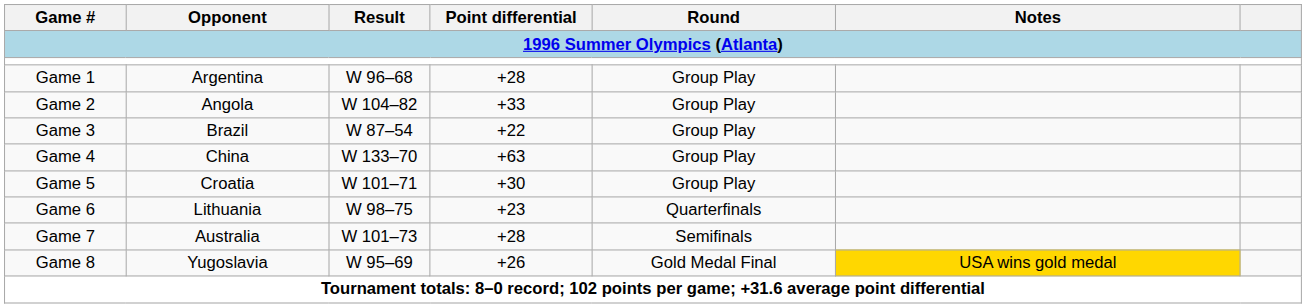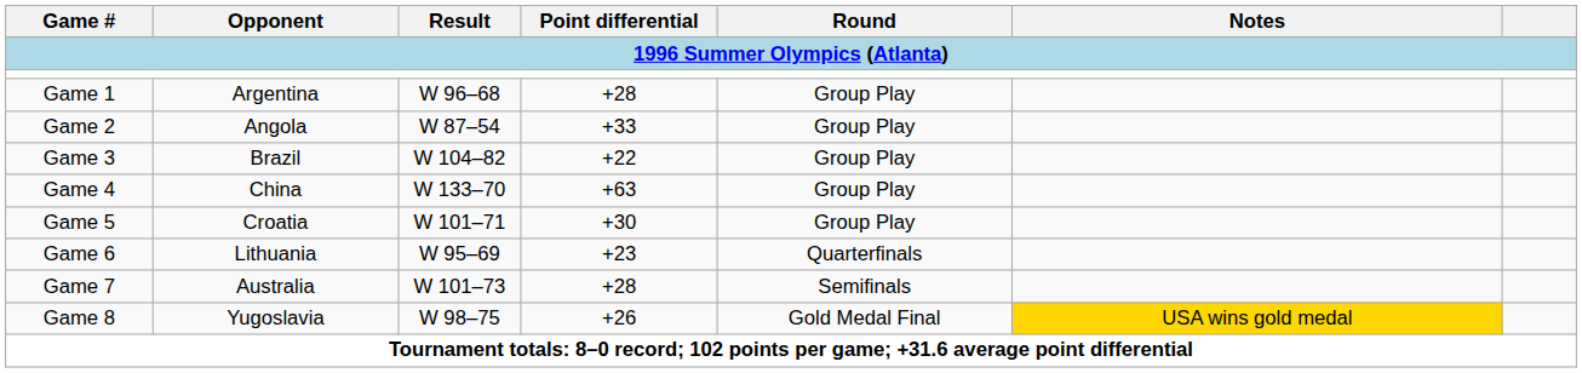 <table class="wikitable">
 <tr>
 <th width=6%>Game #</th>
 <th width=10%>Opponent</th>
 <th width=05%>Result</th>
 <th width=8%>Point differential</th>
 <th width=12%>Round</th>
 <th width=20%>Notes</th>
 <th width=3%></th>
 </tr>
 <tr>
 <td colspan="7"  style="text-align:center; background:lightblue;"><span><strong><a href='#'>1996 Summer Olympics</a> (<a href='#'>Atlanta</a>)</strong></span></td>
 </tr>
 <tr>
 <td colspan="7"  style="text-align:center; background:white;"></td>
 </tr>
 <tr>
 <td align=center>Game 1</td>
 <td align=center>Argentina</td>
 <td align=center>W 96–68</td>
 <td align=center>+28</td>
 <td align=center>Group Play</td>
 <td align=center></td>
 <td align=center></td>
 </tr>
 <tr>
 <td align=center>Game 2</td>
 <td align=center>Angola</td>
-<td align=center>W 104–82</td>
+<td align=center>W 87–54</td>
 <td align=center>+33</td>
 <td align=center>Group Play</td>
 <td align=center></td>
 <td align=center></td>
 </tr>
 <tr>
 <td align=center>Game 3</td>
 <td align=center>Brazil</td>
-<td align=center>W 87–54</td>
+<td align=center>W 104–82</td>
 <td align=center>+22</td>
 <td align=center>Group Play</td>
 <td align=center></td>
 <td align=center></td>
 </tr>
 <tr>
 <td align=center>Game 4</td>
 <td align=center>China</td>
 <td align=center>W 133–70</td>
 <td align=center>+63</td>
 <td align=center>Group Play</td>
 <td align=center></td>
 <td align=center></td>
 </tr>
 <tr>
 <td align=center>Game 5</td>
 <td align=center>Croatia</td>
 <td align=center>W 101–71</td>
 <td align=center>+30</td>
 <td align=center>Group Play</td>
 <td align=center></td>
 <td align=center></td>
 </tr>
 <tr>
 <td align=center>Game 6</td>
 <td align=center>Lithuania</td>
-<td align=center>W 98–75</td>
+<td align=center>W 95–69</td>
 <td align=center>+23</td>
 <td align=center>Quarterfinals</td>
 <td align=center></td>
 <td align=center></td>
 </tr>
 <tr>
 <td align=center>Game 7</td>
 <td align=center>Australia</td>
 <td align=center>W 101–73</td>
 <td align=center>+28</td>
 <td align=center>Semifinals</td>
 <td align=center></td>
 <td align=center></td>
 </tr>
 <tr>
 <td align=center>Game 8</td>
 <td align=center>Yugoslavia</td>
-<td align=center>W 95–69</td>
+<td align=center>W 98–75</td>
 <td align=center>+26</td>
 <td align=center>Gold Medal Final</td>
 <td style="text-align:center; background:gold;">USA wins gold medal  </td>
 <td align=center></td>
 </tr>
 <tr>
 <td colspan="7"  style="text-align:center; background:white;"><span><strong>Tournament totals: 8–0 record; 102 points per game; +31.6 average point differential</strong></span></td>
 </tr>
 </table>
